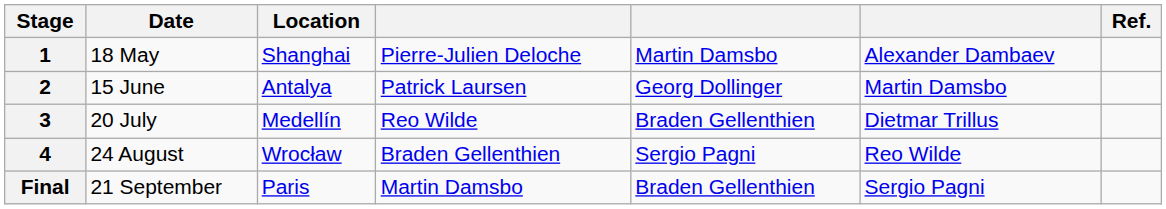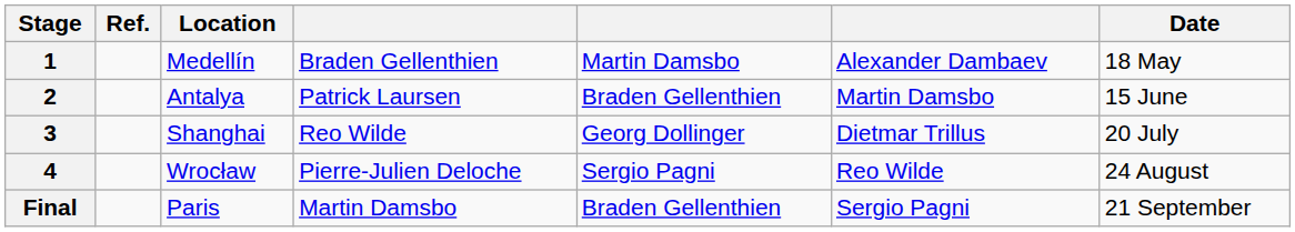 <table class="wikitable" style="width:100%">
 <tr>
 <th>Stage</th>
-<th>Date</th>
+<th>Ref.</th>
 <th>Location</th>
 <th></th>
 <th></th>
 <th></th>
-<th>Ref.</th>
+<th>Date</th>
 </tr>
 <tr>
 <th>1</th>
-<td>18 May</td>
-<td> <a href='#'>Shanghai</a></td>
-<td> <a href='#'>Pierre-Julien Deloche</a></td>
+<td></td>
+<td> <a href='#'>Medellín</a></td>
+<td> <a href='#'>Braden Gellenthien</a></td>
 <td> <a href='#'>Martin Damsbo</a></td>
 <td> <a href='#'>Alexander Dambaev</a></td>
-<td></td>
+<td>18 May</td>
 </tr>
 <tr>
 <th>2</th>
-<td>15 June</td>
+<td> </td>
 <td> <a href='#'>Antalya</a></td>
 <td> <a href='#'>Patrick Laursen</a></td>
-<td> <a href='#'>Georg Dollinger</a></td>
+<td> <a href='#'>Braden Gellenthien</a></td>
 <td> <a href='#'>Martin Damsbo</a></td>
-<td> </td>
+<td>15 June</td>
 </tr>
 <tr>
 <th>3</th>
+<td> </td>
+<td> <a href='#'>Shanghai</a></td>
+<td> <a href='#'>Reo Wilde</a></td>
+<td> <a href='#'>Georg Dollinger</a></td>
+<td> <a href='#'>Dietmar Trillus</a></td>
 <td>20 July</td>
-<td> <a href='#'>Medellín</a></td>
-<td> <a href='#'>Reo Wilde</a></td>
-<td> <a href='#'>Braden Gellenthien</a></td>
-<td> <a href='#'>Dietmar Trillus</a></td>
-<td> </td>
 </tr>
 <tr>
 <th>4</th>
-<td>24 August</td>
+<td> </td>
 <td> <a href='#'>Wrocław</a></td>
-<td> <a href='#'>Braden Gellenthien</a></td>
+<td> <a href='#'>Pierre-Julien Deloche</a></td>
 <td> <a href='#'>Sergio Pagni</a></td>
 <td> <a href='#'>Reo Wilde</a></td>
-<td> </td>
+<td>24 August</td>
 </tr>
 <tr>
 <th>Final</th>
-<td>21 September</td>
+<td> </td>
 <td> <a href='#'>Paris</a></td>
 <td> <a href='#'>Martin Damsbo</a></td>
 <td> <a href='#'>Braden Gellenthien</a></td>
 <td> <a href='#'>Sergio Pagni</a></td>
-<td> </td>
+<td>21 September</td>
 </tr>
 </table>
